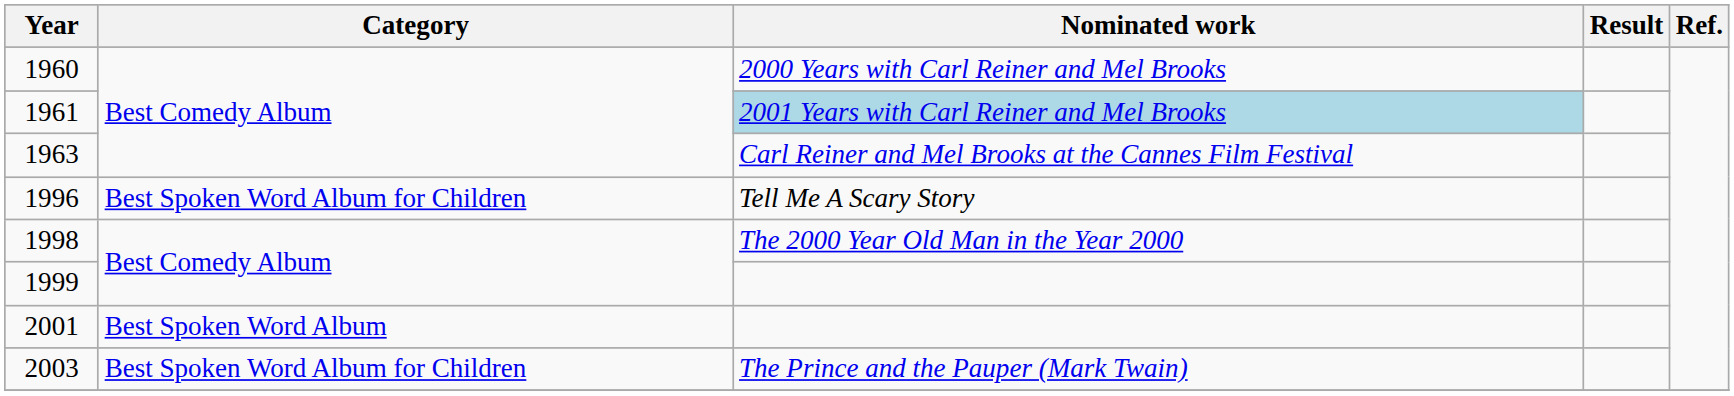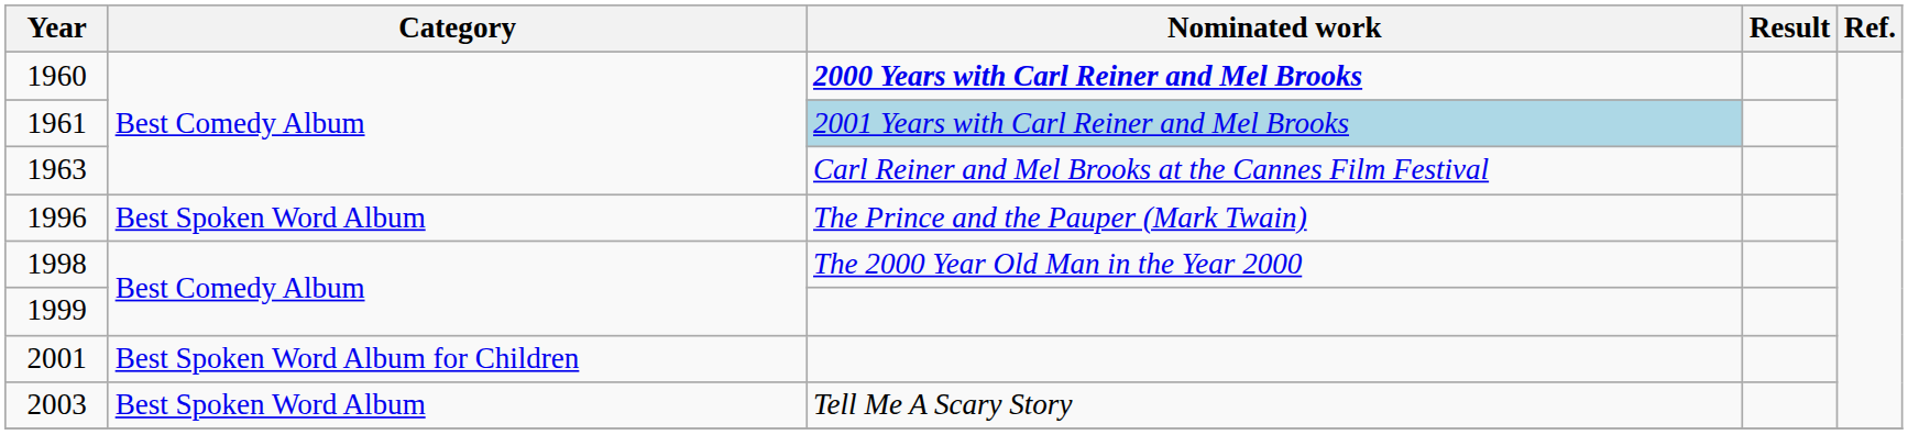 <table class=wikitable>
 <tr>
 <th scope="col" style="width:3em;">Year</th>
 <th scope="col" style="width:23em;">Category</th>
 <th scope="col" style="width:31em;">Nominated work</th>
 <th scope="col" style="width:2em;">Result</th>
 <th>Ref.</th>
 </tr>
 <tr>
 <td style="text-align:center;">1960</td>
 <td rowspan=3><a href='#'>Best Comedy Album</a></td>
-<td><em><a href='#'>2000 Years with Carl Reiner and Mel Brooks</a></em></td>
+<td><strong><em><a href='#'>2000 Years with Carl Reiner and Mel Brooks</a></em></strong></td>
 <td></td>
 <td rowspan=8></td>
 </tr>
 <tr>
 <td style="text-align:center;">1961</td>
 <td style="background: lightblue;"><em><a href='#'>2001 Years with Carl Reiner and Mel Brooks</a></em></td>
 <td></td>
 </tr>
 <tr>
 <td style="text-align:center;">1963</td>
 <td><em><a href='#'>Carl Reiner and Mel Brooks at the Cannes Film Festival</a></em></td>
 <td></td>
 </tr>
 <tr>
 <td style="text-align:center;">1996</td>
-<td><a href='#'>Best Spoken Word Album for Children</a></td>
-<td><em>Tell Me A Scary Story</em></td>
+<td><a href='#'>Best Spoken Word Album</a></td>
+<td><em><a href='#'>The Prince and the Pauper (Mark Twain)</a></em></td>
 <td></td>
 </tr>
 <tr>
 <td style="text-align:center;">1998</td>
 <td rowspan=2><a href='#'>Best Comedy Album</a></td>
 <td><em><a href='#'>The 2000 Year Old Man in the Year 2000</a></em></td>
 <td></td>
 </tr>
 <tr>
 <td style="text-align:center;">1999</td>
 <td></td>
 <td></td>
 </tr>
 <tr>
 <td style="text-align:center;">2001</td>
-<td><a href='#'>Best Spoken Word Album</a></td>
+<td><a href='#'>Best Spoken Word Album for Children</a></td>
 <td></td>
 <td></td>
 </tr>
 <tr>
 <td style="text-align:center;">2003</td>
-<td><a href='#'>Best Spoken Word Album for Children</a></td>
-<td><em><a href='#'>The Prince and the Pauper (Mark Twain)</a></em></td>
+<td><a href='#'>Best Spoken Word Album</a></td>
+<td><em>Tell Me A Scary Story</em></td>
 <td></td>
 </tr>
 <tr>
 </tr>
 </table>
